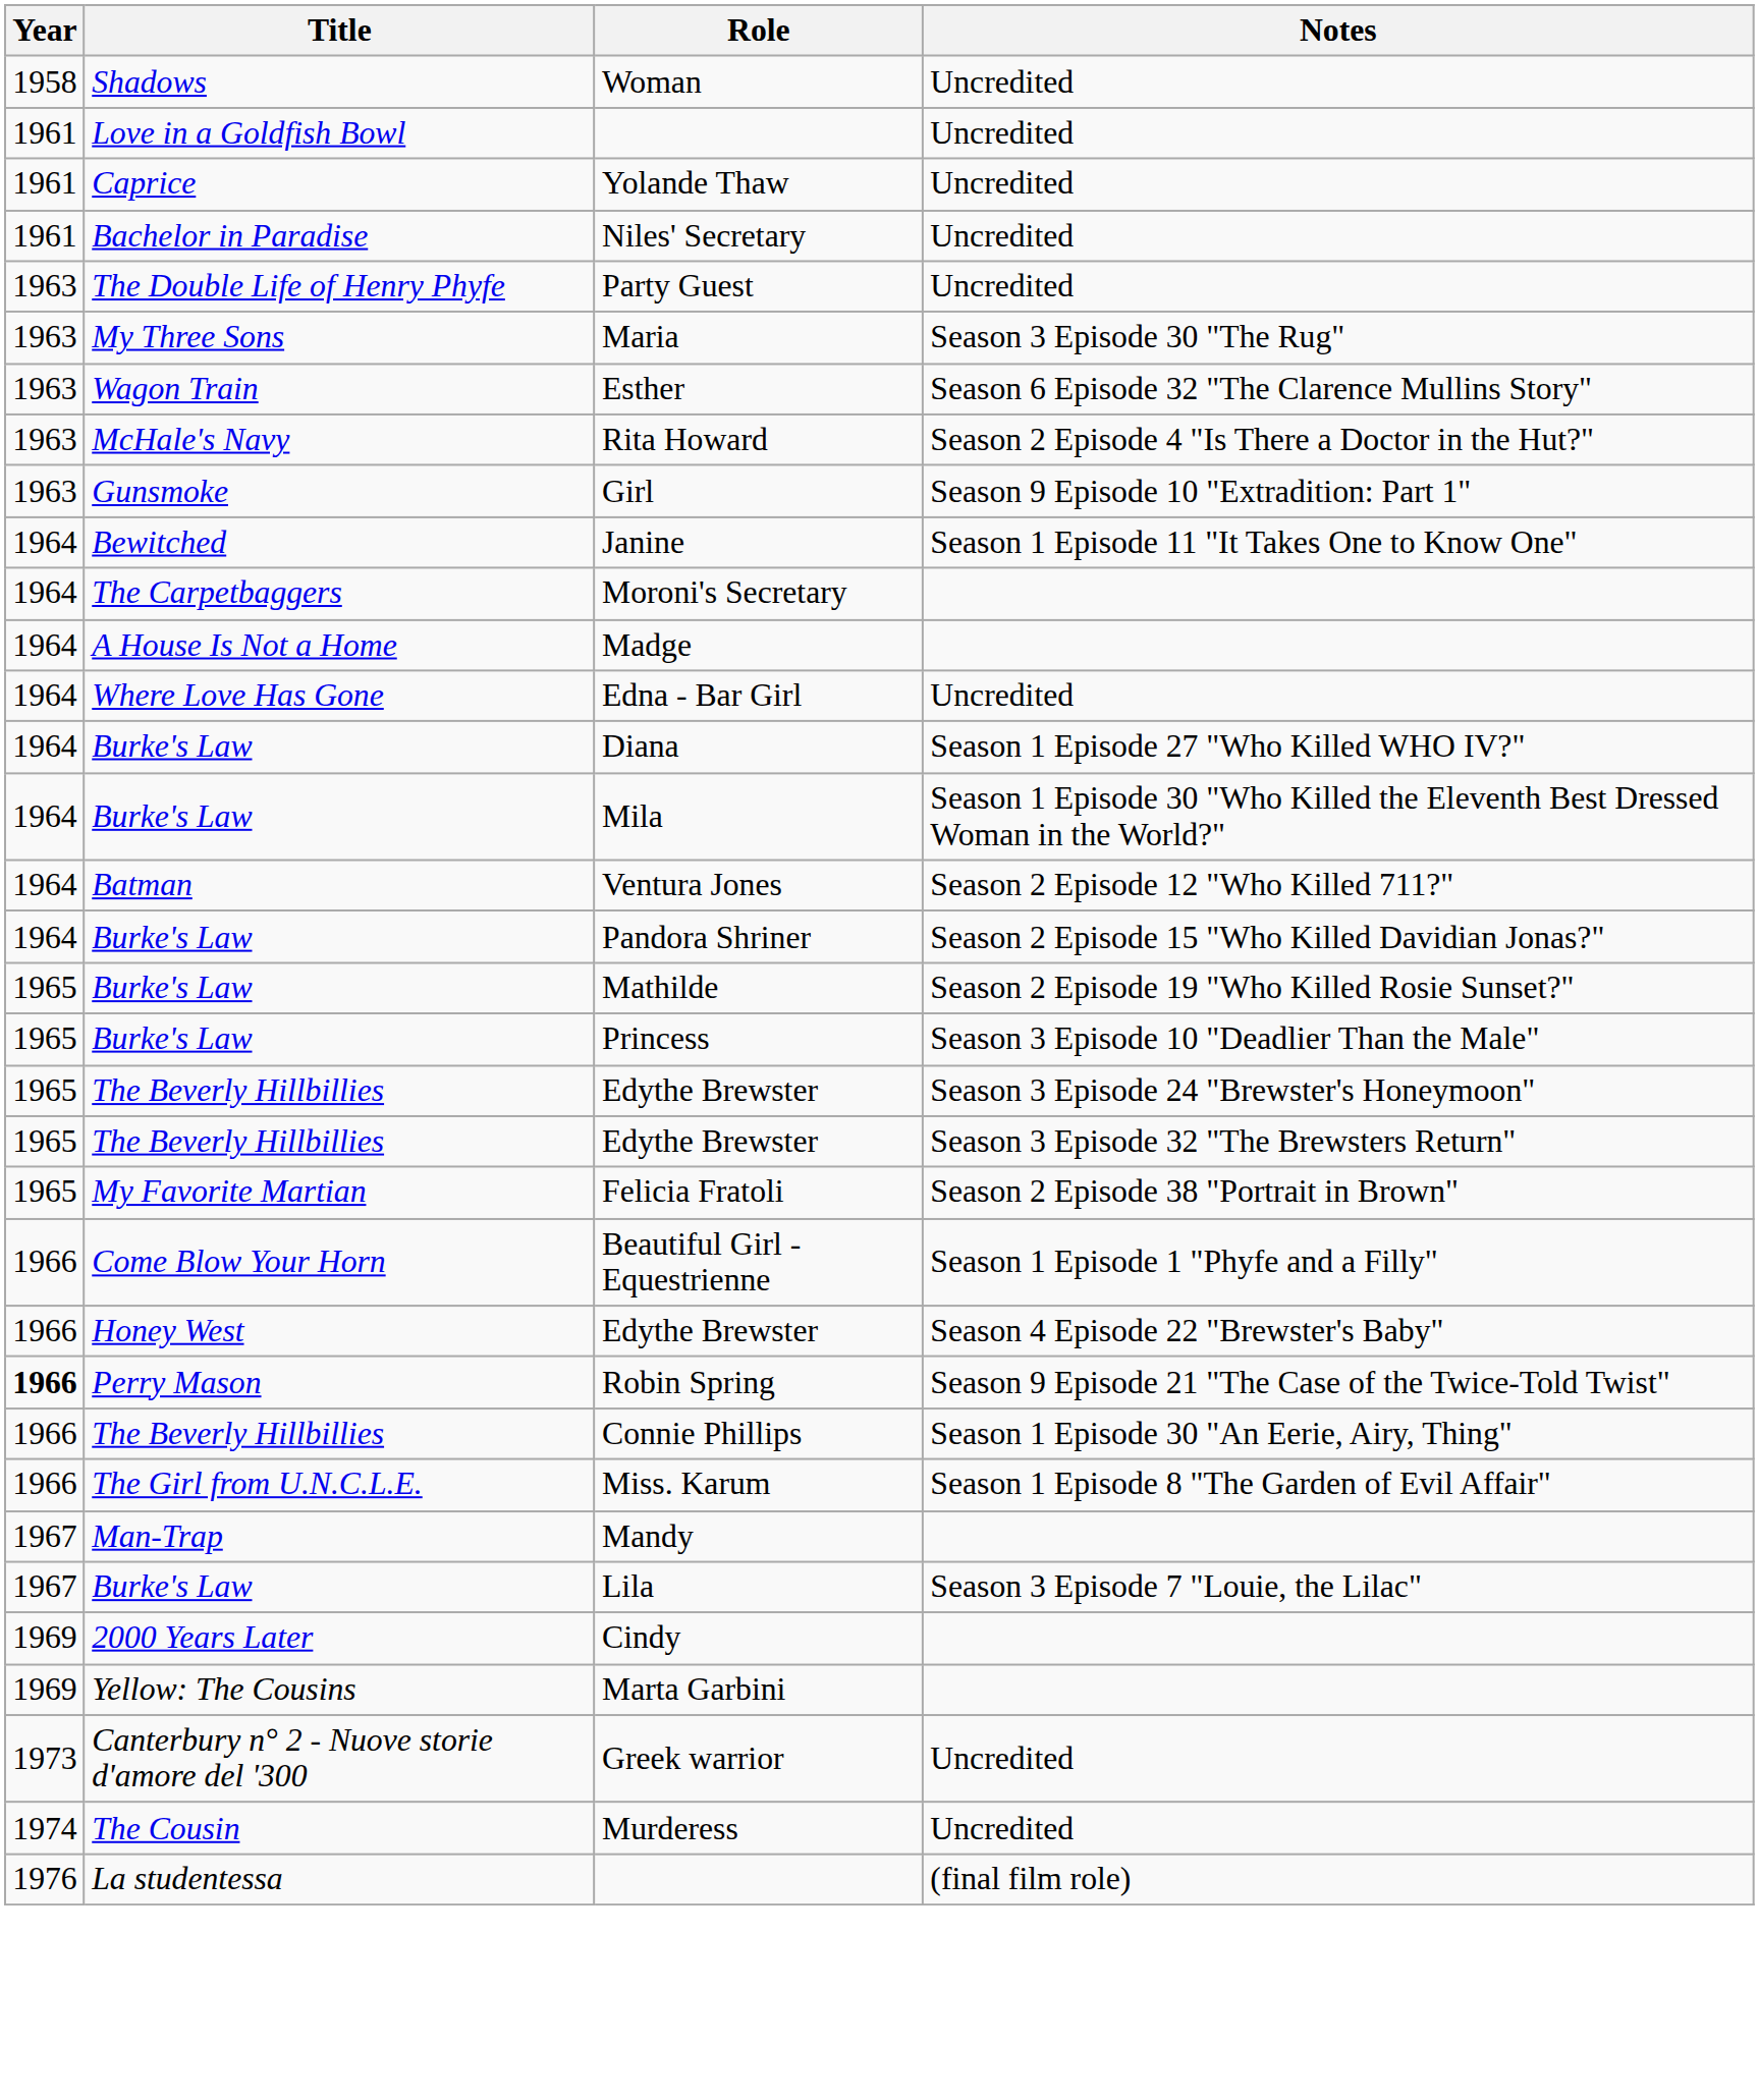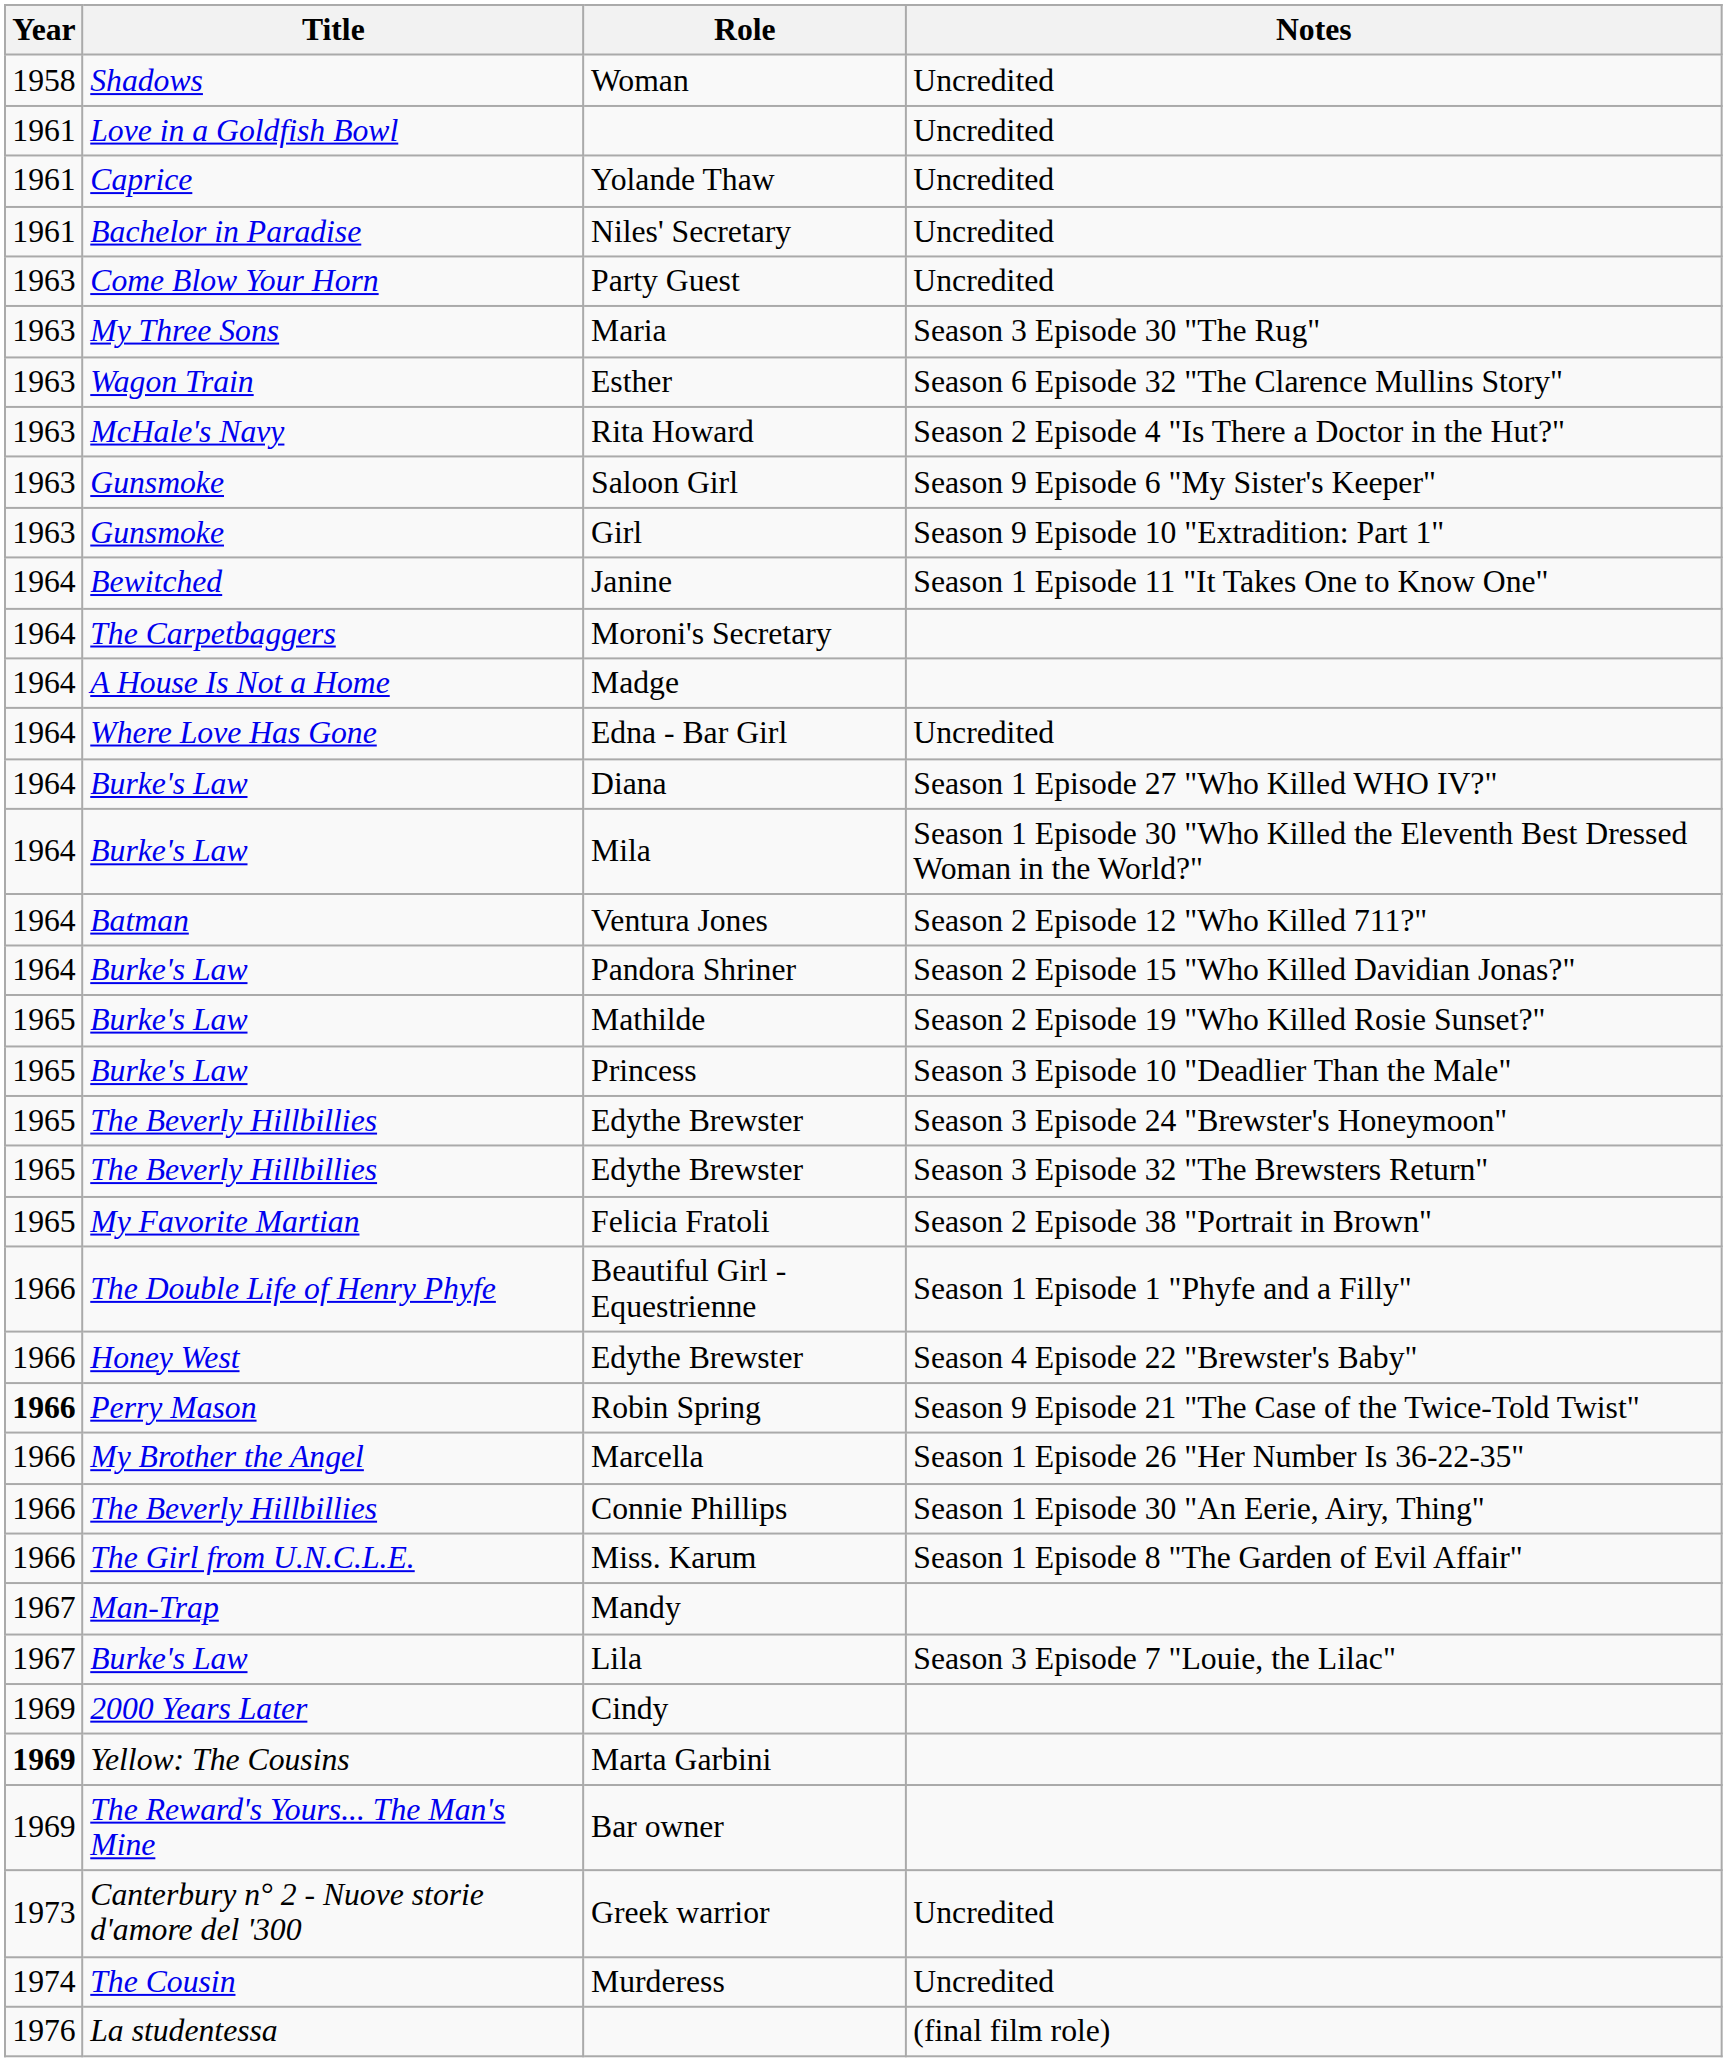 <table class="wikitable sortable">
 <tr>
 <th>Year</th>
 <th>Title</th>
 <th>Role</th>
 <th>Notes</th>
 </tr>
 <tr>
 <td>1958</td>
 <td><em><a href='#'>Shadows</a></em></td>
 <td>Woman</td>
 <td>Uncredited</td>
 </tr>
 <tr>
 <td>1961</td>
 <td><em><a href='#'>Love in a Goldfish Bowl</a></em></td>
 <td></td>
 <td>Uncredited</td>
 </tr>
 <tr>
 <td>1961</td>
 <td><em><a href='#'>Caprice</a></em></td>
 <td>Yolande Thaw</td>
 <td>Uncredited</td>
 </tr>
 <tr>
 <td>1961</td>
 <td><em><a href='#'>Bachelor in Paradise</a></em></td>
 <td>Niles' Secretary</td>
 <td>Uncredited</td>
 </tr>
 <tr>
 <td>1963</td>
-<td><em><a href='#'>The Double Life of Henry Phyfe</a></em></td>
+<td><em><a href='#'>Come Blow Your Horn</a></em></td>
 <td>Party Guest</td>
 <td>Uncredited</td>
 </tr>
 <tr>
 <td>1963</td>
 <td><em><a href='#'>My Three Sons</a></em></td>
 <td>Maria</td>
 <td>Season 3 Episode 30 "The Rug"</td>
 </tr>
 <tr>
 <td>1963</td>
 <td><em><a href='#'>Wagon Train</a></em></td>
 <td>Esther</td>
 <td>Season 6 Episode 32 "The Clarence Mullins Story"</td>
 </tr>
 <tr>
 <td>1963</td>
 <td><em><a href='#'>McHale's Navy</a></em></td>
 <td>Rita Howard</td>
 <td>Season 2 Episode 4 "Is There a Doctor in the Hut?"</td>
+</tr>
+<tr>
+<td>1963</td>
+<td><em><a href='#'>Gunsmoke</a></em></td>
+<td>Saloon Girl</td>
+<td>Season 9 Episode 6 "My Sister's Keeper"</td>
 </tr>
 <tr>
 <td>1963</td>
 <td><em><a href='#'>Gunsmoke</a></em></td>
 <td>Girl</td>
 <td>Season 9 Episode 10 "Extradition: Part 1"</td>
 </tr>
 <tr>
 <td>1964</td>
 <td><em><a href='#'>Bewitched</a></em></td>
 <td>Janine</td>
 <td>Season 1 Episode 11 "It Takes One to Know One"</td>
 </tr>
 <tr>
 <td>1964</td>
 <td><em><a href='#'>The Carpetbaggers</a></em></td>
 <td>Moroni's Secretary</td>
 <td></td>
 </tr>
 <tr>
 <td>1964</td>
 <td><em><a href='#'>A House Is Not a Home</a></em></td>
 <td>Madge</td>
 <td></td>
 </tr>
 <tr>
 <td>1964</td>
 <td><em><a href='#'>Where Love Has Gone</a></em></td>
 <td>Edna - Bar Girl</td>
 <td>Uncredited</td>
 </tr>
 <tr>
 <td>1964</td>
 <td><em><a href='#'>Burke's Law</a></em></td>
 <td>Diana</td>
 <td>Season 1 Episode 27 "Who Killed WHO IV?"</td>
 </tr>
 <tr>
 <td>1964</td>
 <td><em><a href='#'>Burke's Law</a></em></td>
 <td>Mila</td>
 <td>Season 1 Episode 30 "Who Killed the Eleventh Best Dressed Woman in the World?"</td>
 </tr>
 <tr>
 <td>1964</td>
 <td><em><a href='#'>Batman</a></em></td>
 <td>Ventura Jones</td>
 <td>Season 2 Episode 12 "Who Killed 711?"</td>
 </tr>
 <tr>
 <td>1964</td>
 <td><em><a href='#'>Burke's Law</a></em></td>
 <td>Pandora Shriner</td>
 <td>Season 2 Episode 15 "Who Killed Davidian Jonas?"</td>
 </tr>
 <tr>
 <td>1965</td>
 <td><em><a href='#'>Burke's Law</a></em></td>
 <td>Mathilde</td>
 <td>Season 2 Episode 19 "Who Killed Rosie Sunset?"</td>
 </tr>
 <tr>
 <td>1965</td>
 <td><em><a href='#'>Burke's Law</a></em></td>
 <td>Princess</td>
 <td>Season 3 Episode 10 "Deadlier Than the Male"</td>
 </tr>
 <tr>
 <td>1965</td>
 <td><em><a href='#'>The Beverly Hillbillies</a></em></td>
 <td>Edythe Brewster</td>
 <td>Season 3 Episode 24 "Brewster's Honeymoon"</td>
 </tr>
 <tr>
 <td>1965</td>
 <td><em><a href='#'>The Beverly Hillbillies</a></em></td>
 <td>Edythe Brewster</td>
 <td>Season 3 Episode 32 "The Brewsters Return"</td>
 </tr>
 <tr>
 <td>1965</td>
 <td><em><a href='#'>My Favorite Martian</a></em></td>
 <td>Felicia Fratoli</td>
 <td>Season 2 Episode 38 "Portrait in Brown"</td>
 </tr>
 <tr>
 <td>1966</td>
-<td><em><a href='#'>Come Blow Your Horn</a></em></td>
+<td><em><a href='#'>The Double Life of Henry Phyfe</a></em></td>
 <td>Beautiful Girl - Equestrienne</td>
 <td>Season 1 Episode 1 "Phyfe and a Filly"</td>
 </tr>
 <tr>
 <td>1966</td>
 <td><em><a href='#'>Honey West</a></em></td>
 <td>Edythe Brewster</td>
 <td>Season 4 Episode 22 "Brewster's Baby"</td>
 </tr>
 <tr>
 <td><strong>1966</strong></td>
 <td><em><a href='#'>Perry Mason</a></em></td>
 <td>Robin Spring</td>
 <td>Season 9 Episode 21 "The Case of the Twice-Told Twist"</td>
+</tr>
+<tr>
+<td>1966</td>
+<td><em><a href='#'>My Brother the Angel</a></em></td>
+<td>Marcella</td>
+<td>Season 1 Episode 26 "Her Number Is 36-22-35"</td>
 </tr>
 <tr>
 <td>1966</td>
 <td><em><a href='#'>The Beverly Hillbillies</a></em></td>
 <td>Connie Phillips</td>
 <td>Season 1 Episode 30 "An Eerie, Airy, Thing"</td>
 </tr>
 <tr>
 <td>1966</td>
 <td><em><a href='#'>The Girl from U.N.C.L.E.</a></em></td>
 <td>Miss. Karum</td>
 <td>Season 1 Episode 8 "The Garden of Evil Affair"</td>
 </tr>
 <tr>
 <td>1967</td>
 <td><em><a href='#'>Man-Trap</a></em></td>
 <td>Mandy</td>
 <td></td>
 </tr>
 <tr>
 <td>1967</td>
 <td><em><a href='#'>Burke's Law</a></em></td>
 <td>Lila</td>
 <td>Season 3 Episode 7 "Louie, the Lilac"</td>
 </tr>
 <tr>
 <td>1969</td>
 <td><em><a href='#'>2000 Years Later</a></em></td>
 <td>Cindy</td>
 <td></td>
 </tr>
 <tr>
-<td>1969</td>
+<td><strong>1969</strong></td>
 <td><em>Yellow: The Cousins</em></td>
 <td>Marta Garbini</td>
+<td></td>
+</tr>
+<tr>
+<td>1969</td>
+<td><em><a href='#'>The Reward's Yours... The Man's Mine</a></em></td>
+<td>Bar owner</td>
 <td></td>
 </tr>
 <tr>
 <td>1973</td>
 <td><em>Canterbury n° 2 - Nuove storie d'amore del '300</em></td>
 <td>Greek warrior</td>
 <td>Uncredited</td>
 </tr>
 <tr>
 <td>1974</td>
 <td><em><a href='#'>The Cousin</a></em></td>
 <td>Murderess</td>
 <td>Uncredited</td>
 </tr>
 <tr>
 <td>1976</td>
 <td><em>La studentessa</em></td>
 <td></td>
 <td>(final film role)</td>
 </tr>
 </table>
